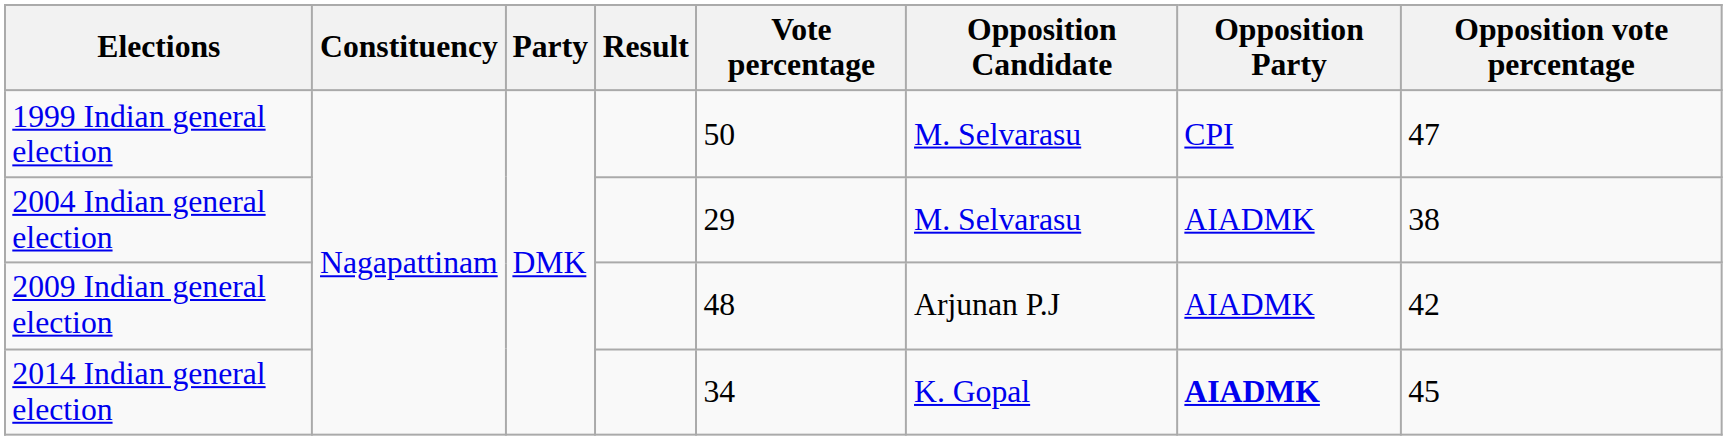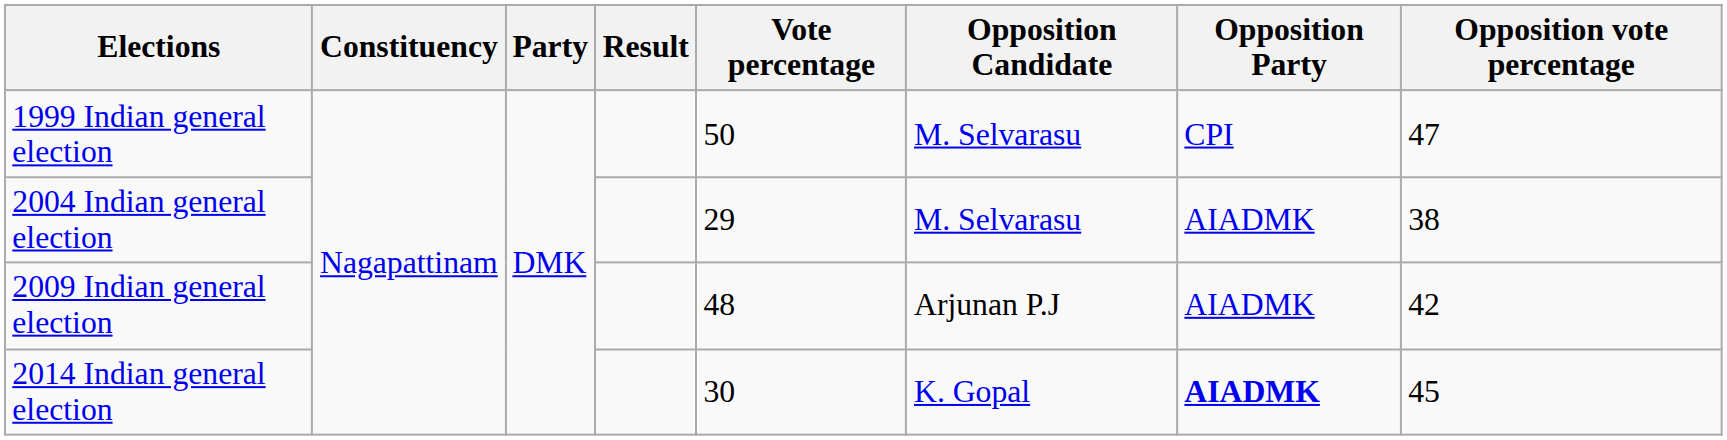 <table class="wikitable sortable">
 <tr>
 <th>Elections</th>
 <th>Constituency</th>
 <th>Party</th>
 <th>Result</th>
 <th>Vote percentage</th>
 <th>Opposition Candidate</th>
 <th>Opposition Party</th>
 <th>Opposition vote percentage</th>
 </tr>
 <tr>
 <td><a href='#'>1999 Indian general election</a></td>
 <td rowspan=4><a href='#'>Nagapattinam</a></td>
 <td rowspan=4><a href='#'>DMK</a></td>
 <td></td>
 <td>50</td>
 <td><a href='#'>M. Selvarasu</a></td>
 <td><a href='#'>CPI</a></td>
 <td>47</td>
 </tr>
 <tr>
 <td><a href='#'>2004 Indian general election</a></td>
 <td></td>
 <td>29</td>
 <td><a href='#'>M. Selvarasu</a></td>
 <td><a href='#'>AIADMK</a></td>
 <td>38</td>
 </tr>
 <tr>
 <td><a href='#'>2009 Indian general election</a></td>
 <td></td>
 <td>48</td>
 <td>Arjunan P.J</td>
 <td><a href='#'>AIADMK</a></td>
 <td>42</td>
 </tr>
 <tr>
 <td><a href='#'>2014 Indian general election</a></td>
 <td></td>
-<td>34</td>
+<td>30</td>
 <td><a href='#'>K. Gopal</a></td>
 <td><strong><a href='#'>AIADMK</a></strong></td>
 <td>45</td>
 </tr>
 </table>
